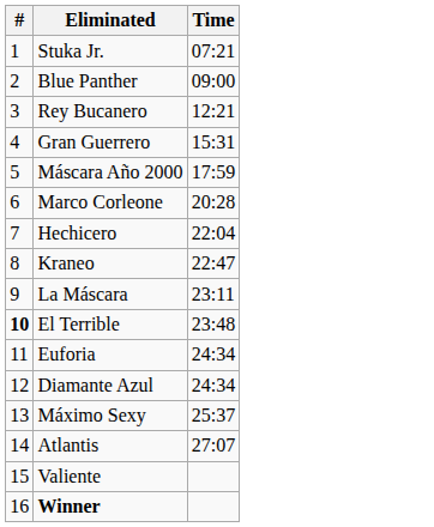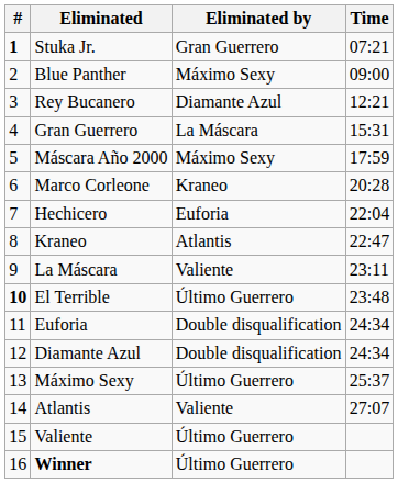 <table class="wikitable sortable">
 <tr>
 <th>#</th>
 <th>Eliminated</th>
+<th>Eliminated by</th>
 <th>Time</th>
 </tr>
 <tr>
-<td>1</td>
+<td><strong>1</strong></td>
 <td>Stuka Jr.</td>
+<td>Gran Guerrero</td>
 <td>07:21</td>
 </tr>
 <tr>
 <td>2</td>
 <td>Blue Panther</td>
+<td>Máximo Sexy</td>
 <td>09:00</td>
 </tr>
 <tr>
 <td>3</td>
 <td>Rey Bucanero</td>
+<td>Diamante Azul</td>
 <td>12:21</td>
 </tr>
 <tr>
 <td>4</td>
 <td>Gran Guerrero</td>
+<td>La Máscara</td>
 <td>15:31</td>
 </tr>
 <tr>
 <td>5</td>
 <td>Máscara Año 2000</td>
+<td>Máximo Sexy</td>
 <td>17:59</td>
 </tr>
 <tr>
 <td>6</td>
 <td>Marco Corleone</td>
+<td>Kraneo</td>
 <td>20:28</td>
 </tr>
 <tr>
 <td>7</td>
 <td>Hechicero</td>
+<td>Euforia</td>
 <td>22:04</td>
 </tr>
 <tr>
 <td>8</td>
 <td>Kraneo</td>
+<td>Atlantis</td>
 <td>22:47</td>
 </tr>
 <tr>
 <td>9</td>
 <td>La Máscara</td>
+<td>Valiente</td>
 <td>23:11</td>
 </tr>
 <tr>
 <td><strong>10</strong></td>
 <td>El Terrible</td>
+<td>Último Guerrero</td>
 <td>23:48</td>
 </tr>
 <tr>
 <td>11</td>
 <td>Euforia</td>
+<td>Double disqualification</td>
 <td>24:34</td>
 </tr>
 <tr>
 <td>12</td>
 <td>Diamante Azul</td>
+<td>Double disqualification</td>
 <td>24:34</td>
 </tr>
 <tr>
 <td>13</td>
 <td>Máximo Sexy</td>
+<td>Último Guerrero</td>
 <td>25:37</td>
 </tr>
 <tr>
 <td>14</td>
 <td>Atlantis</td>
+<td>Valiente</td>
 <td>27:07</td>
 </tr>
 <tr>
 <td>15</td>
 <td>Valiente</td>
+<td>Último Guerrero</td>
 <td> </td>
 </tr>
 <tr>
 <td>16</td>
 <td><strong>Winner</strong></td>
+<td>Último Guerrero</td>
 <td> </td>
 </tr>
 </table>
